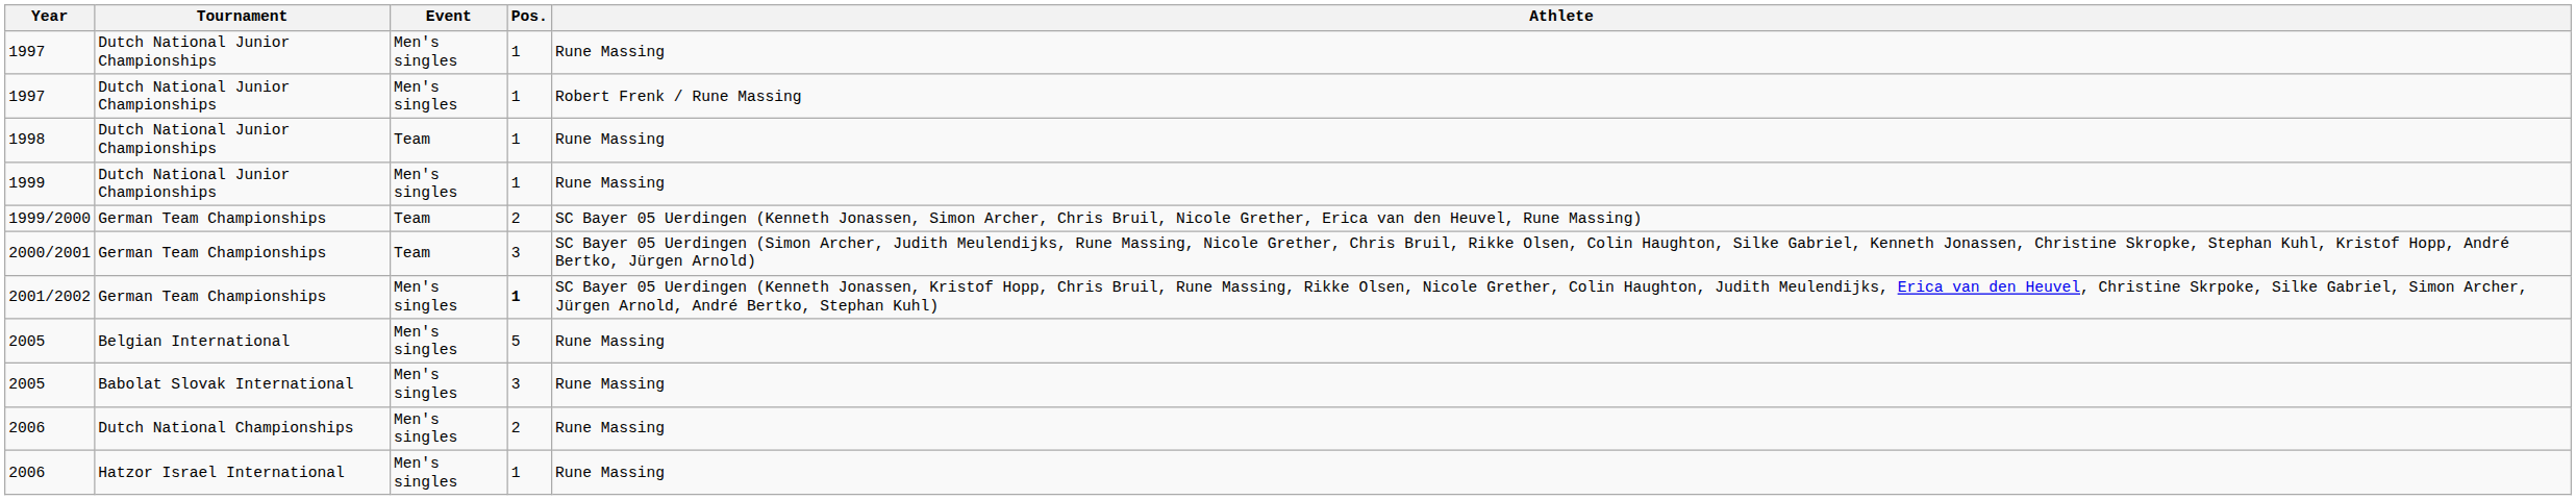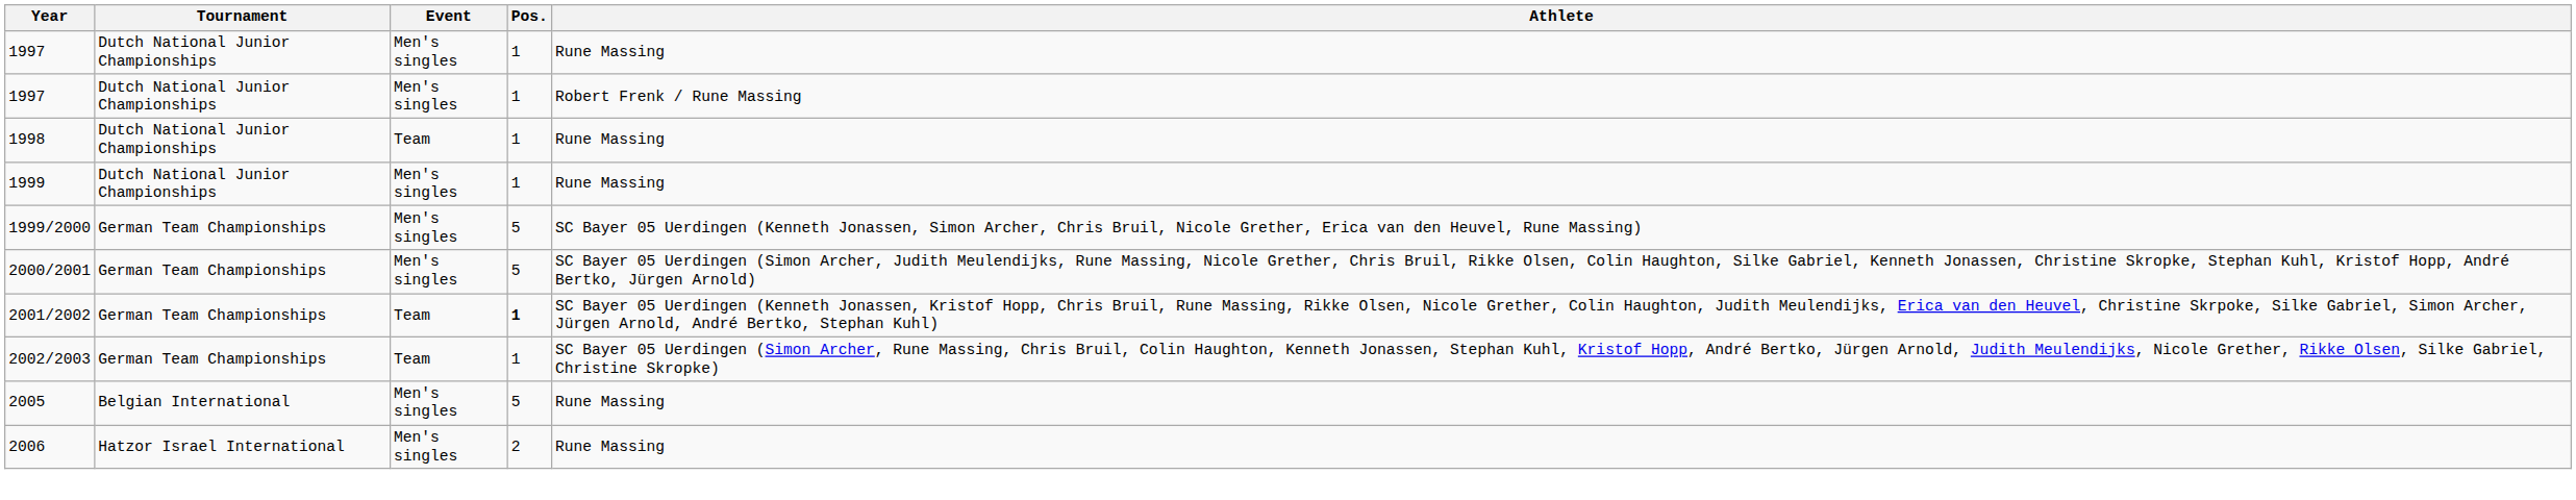 <table class=wikitable style=font-size:90%;>
 <tr>
 <th>Year</th>
 <th>Tournament</th>
 <th>Event</th>
 <th>Pos.</th>
 <th>Athlete</th>
 </tr>
 <tr>
 <td>1997</td>
 <td>Dutch National Junior Championships</td>
 <td>Men's singles</td>
 <td>1</td>
 <td>Rune Massing</td>
 </tr>
 <tr>
 <td>1997</td>
 <td>Dutch National Junior Championships</td>
 <td>Men's singles</td>
 <td>1</td>
 <td>Robert Frenk / Rune Massing</td>
 </tr>
 <tr>
 <td>1998</td>
 <td>Dutch National Junior Championships</td>
 <td>Team</td>
 <td>1</td>
 <td>Rune Massing</td>
 </tr>
 <tr>
 <td>1999</td>
 <td>Dutch National Junior Championships</td>
 <td>Men's singles</td>
 <td>1</td>
 <td>Rune Massing</td>
 </tr>
 <tr>
 <td>1999/2000</td>
 <td>German Team Championships</td>
-<td>Team</td>
-<td>2</td>
+<td>Men's singles</td>
+<td>5</td>
 <td>SC Bayer 05 Uerdingen (Kenneth Jonassen, Simon Archer, Chris Bruil, Nicole Grether, Erica van den Heuvel, Rune Massing)</td>
 </tr>
 <tr>
 <td>2000/2001</td>
 <td>German Team Championships</td>
-<td>Team</td>
-<td>3</td>
+<td>Men's singles</td>
+<td>5</td>
 <td>SC Bayer 05 Uerdingen (Simon Archer, Judith Meulendijks, Rune Massing, Nicole Grether, Chris Bruil, Rikke Olsen, Colin Haughton, Silke Gabriel, Kenneth Jonassen, Christine Skropke, Stephan Kuhl, Kristof Hopp, André Bertko, Jürgen Arnold)</td>
 </tr>
 <tr>
 <td>2001/2002</td>
 <td>German Team Championships</td>
-<td>Men's singles</td>
+<td>Team</td>
 <td><strong>1</strong></td>
 <td>SC Bayer 05 Uerdingen (Kenneth Jonassen, Kristof Hopp, Chris Bruil, Rune Massing, Rikke Olsen, Nicole Grether, Colin Haughton, Judith Meulendijks, <a href='#'>Erica van den Heuvel</a>, Christine Skrpoke, Silke Gabriel, Simon Archer, Jürgen Arnold, André Bertko, Stephan Kuhl)</td>
+</tr>
+<tr>
+<td>2002/2003</td>
+<td>German Team Championships</td>
+<td>Team</td>
+<td>1</td>
+<td>SC Bayer 05 Uerdingen (<a href='#'>Simon Archer</a>, Rune Massing, Chris Bruil, Colin Haughton, Kenneth Jonassen, Stephan Kuhl, <a href='#'>Kristof Hopp</a>, André Bertko, Jürgen Arnold, <a href='#'>Judith Meulendijks</a>, Nicole Grether, <a href='#'>Rikke Olsen</a>, Silke Gabriel, Christine Skropke)</td>
 </tr>
 <tr>
 <td>2005</td>
 <td>Belgian International</td>
 <td>Men's singles</td>
 <td>5</td>
 <td>Rune Massing</td>
 </tr>
 <tr>
-<td>2005</td>
-<td>Babolat Slovak International</td>
-<td>Men's singles</td>
-<td>3</td>
-<td>Rune Massing</td>
-</tr>
-<tr>
 <td>2006</td>
-<td>Dutch National Championships</td>
+<td>Hatzor Israel International</td>
 <td>Men's singles</td>
 <td>2</td>
 <td>Rune Massing</td>
 </tr>
-<tr>
-<td>2006</td>
-<td>Hatzor Israel International</td>
-<td>Men's singles</td>
-<td>1</td>
-<td>Rune Massing</td>
-</tr>
 </table>
